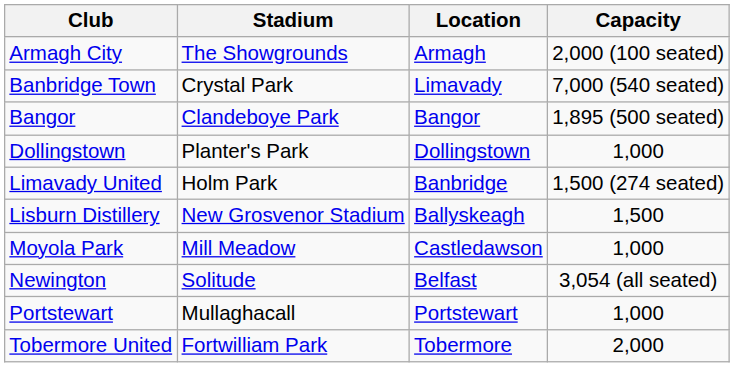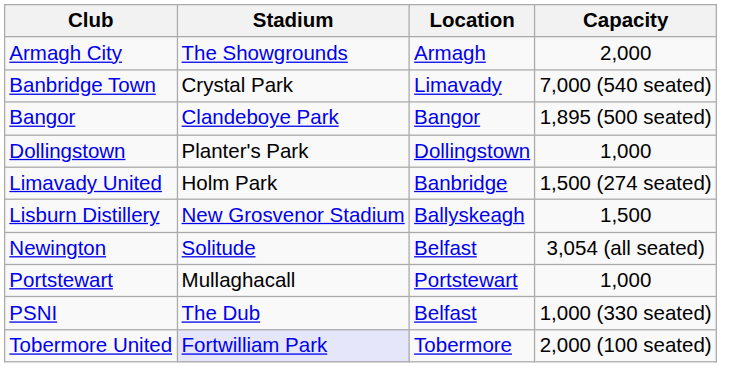 <table class="wikitable sortable">
 <tr>
 <th>Club</th>
 <th>Stadium</th>
 <th>Location</th>
 <th>Capacity</th>
 </tr>
 <tr>
 <td><a href='#'>Armagh City</a></td>
 <td><a href='#'>The Showgrounds</a></td>
 <td><a href='#'>Armagh</a></td>
-<td style="text-align:center;">2,000 (100 seated)</td>
+<td style="text-align:center;">2,000</td>
 </tr>
 <tr>
 <td><a href='#'>Banbridge Town</a></td>
 <td>Crystal Park</td>
 <td><a href='#'>Limavady</a></td>
 <td style="text-align:center;">7,000 (540 seated)</td>
 </tr>
 <tr>
 <td><a href='#'>Bangor</a></td>
 <td><a href='#'>Clandeboye Park</a></td>
 <td><a href='#'>Bangor</a></td>
 <td style="text-align:center;">1,895 (500 seated)</td>
 </tr>
 <tr>
 <td><a href='#'>Dollingstown</a></td>
 <td>Planter's Park</td>
 <td><a href='#'>Dollingstown</a></td>
 <td style="text-align:center;">1,000</td>
 </tr>
 <tr>
 <td><a href='#'>Limavady United</a></td>
 <td>Holm Park</td>
 <td><a href='#'>Banbridge</a></td>
 <td style="text-align:center;">1,500 (274 seated)</td>
 </tr>
 <tr>
 <td><a href='#'>Lisburn Distillery</a></td>
 <td><a href='#'>New Grosvenor Stadium</a></td>
 <td><a href='#'>Ballyskeagh</a></td>
 <td style="text-align:center;">1,500</td>
 </tr>
 <tr>
-<td><a href='#'>Moyola Park</a></td>
-<td><a href='#'>Mill Meadow</a></td>
-<td><a href='#'>Castledawson</a></td>
-<td style="text-align:center;">1,000</td>
-</tr>
-<tr>
 <td><a href='#'>Newington</a></td>
 <td><a href='#'>Solitude</a></td>
 <td><a href='#'>Belfast</a></td>
 <td style="text-align:center;">3,054 (all seated)</td>
 </tr>
 <tr>
 <td><a href='#'>Portstewart</a></td>
 <td>Mullaghacall</td>
 <td><a href='#'>Portstewart</a></td>
 <td style="text-align:center;">1,000</td>
 </tr>
 <tr>
+<td><a href='#'>PSNI</a></td>
+<td><a href='#'>The Dub</a></td>
+<td><a href='#'>Belfast</a></td>
+<td style="text-align:center;">1,000 (330 seated)</td>
+</tr>
+<tr>
 <td><a href='#'>Tobermore United</a></td>
-<td><a href='#'>Fortwilliam Park</a></td>
+<td style="background: lavender;"><a href='#'>Fortwilliam Park</a></td>
 <td><a href='#'>Tobermore</a></td>
-<td style="text-align:center;">2,000</td>
+<td style="text-align:center;">2,000 (100 seated)</td>
 </tr>
 </table>
